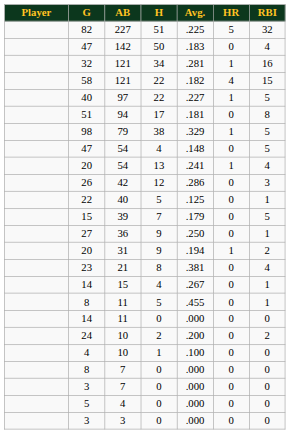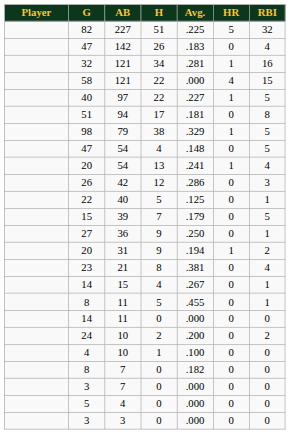 <table class="wikitable sortable">
 <tr>
 <th style="background:#0C371D;color:#ffc322;" width="16%">Player</th>
 <th style="background:#0C371D;color:#ffc322;" width="9%">G</th>
 <th style="background:#0C371D;color:#ffc322;" width="9%">AB</th>
 <th style="background:#0C371D;color:#ffc322;" width="9%">H</th>
 <th style="background:#0C371D;color:#ffc322;" width="9%">Avg.</th>
 <th style="background:#0C371D;color:#ffc322;" width="9%">HR</th>
 <th style="background:#0C371D;color:#ffc322;" width="9%">RBI</th>
 </tr>
 <tr align="center">
 <td></td>
 <td>82</td>
 <td>227</td>
 <td>51</td>
 <td>.225</td>
 <td>5</td>
 <td>32</td>
 </tr>
 <tr align="center">
 <td></td>
 <td>47</td>
 <td>142</td>
-<td>50</td>
+<td>26</td>
 <td>.183</td>
 <td>0</td>
 <td>4</td>
 </tr>
 <tr align="center">
 <td></td>
 <td>32</td>
 <td>121</td>
 <td>34</td>
 <td>.281</td>
 <td>1</td>
 <td>16</td>
 </tr>
 <tr align="center">
 <td></td>
 <td>58</td>
 <td>121</td>
 <td>22</td>
-<td>.182</td>
+<td>.000</td>
 <td>4</td>
 <td>15</td>
 </tr>
 <tr align="center">
 <td></td>
 <td>40</td>
 <td>97</td>
 <td>22</td>
 <td>.227</td>
 <td>1</td>
 <td>5</td>
 </tr>
 <tr align="center">
 <td></td>
 <td>51</td>
 <td>94</td>
 <td>17</td>
 <td>.181</td>
 <td>0</td>
 <td>8</td>
 </tr>
 <tr align="center">
 <td></td>
 <td>98</td>
 <td>79</td>
 <td>38</td>
 <td>.329</td>
 <td>1</td>
 <td>5</td>
 </tr>
 <tr align="center">
 <td></td>
 <td>47</td>
 <td>54</td>
 <td>4</td>
 <td>.148</td>
 <td>0</td>
 <td>5</td>
 </tr>
 <tr align="center">
 <td></td>
 <td>20</td>
 <td>54</td>
 <td>13</td>
 <td>.241</td>
 <td>1</td>
 <td>4</td>
 </tr>
 <tr align="center">
 <td></td>
 <td>26</td>
 <td>42</td>
 <td>12</td>
 <td>.286</td>
 <td>0</td>
 <td>3</td>
 </tr>
 <tr align="center">
 <td></td>
 <td>22</td>
 <td>40</td>
 <td>5</td>
 <td>.125</td>
 <td>0</td>
 <td>1</td>
 </tr>
 <tr align="center">
 <td></td>
 <td>15</td>
 <td>39</td>
 <td>7</td>
 <td>.179</td>
 <td>0</td>
 <td>5</td>
 </tr>
 <tr align="center">
 <td></td>
 <td>27</td>
 <td>36</td>
 <td>9</td>
 <td>.250</td>
 <td>0</td>
 <td>1</td>
 </tr>
 <tr align="center">
 <td></td>
 <td>20</td>
 <td>31</td>
 <td>9</td>
 <td>.194</td>
 <td>1</td>
 <td>2</td>
 </tr>
 <tr align="center">
 <td></td>
 <td>23</td>
 <td>21</td>
 <td>8</td>
 <td>.381</td>
 <td>0</td>
 <td>4</td>
 </tr>
 <tr align="center">
 <td></td>
 <td>14</td>
 <td>15</td>
 <td>4</td>
 <td>.267</td>
 <td>0</td>
 <td>1</td>
 </tr>
 <tr align="center">
 <td></td>
 <td>8</td>
 <td>11</td>
 <td>5</td>
 <td>.455</td>
 <td>0</td>
 <td>1</td>
 </tr>
 <tr align="center">
 <td></td>
 <td>14</td>
 <td>11</td>
 <td>0</td>
 <td>.000</td>
 <td>0</td>
 <td>0</td>
 </tr>
 <tr align=center>
 <td></td>
 <td>24</td>
 <td>10</td>
 <td>2</td>
 <td>.200</td>
 <td>0</td>
 <td>2</td>
 </tr>
 <tr align="center">
 <td></td>
 <td>4</td>
 <td>10</td>
 <td>1</td>
 <td>.100</td>
 <td>0</td>
 <td>0</td>
 </tr>
 <tr align=center>
 <td></td>
 <td>8</td>
 <td>7</td>
 <td>0</td>
-<td>.000</td>
+<td>.182</td>
 <td>0</td>
 <td>0</td>
 </tr>
 <tr align="center">
 <td></td>
 <td>3</td>
 <td>7</td>
 <td>0</td>
 <td>.000</td>
 <td>0</td>
 <td>0</td>
 </tr>
 <tr align="center">
 <td></td>
 <td>5</td>
 <td>4</td>
 <td>0</td>
 <td>.000</td>
 <td>0</td>
 <td>0</td>
 </tr>
 <tr align="center">
 <td></td>
 <td>3</td>
 <td>3</td>
 <td>0</td>
 <td>.000</td>
 <td>0</td>
 <td>0</td>
 </tr>
 </table>
